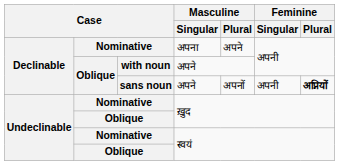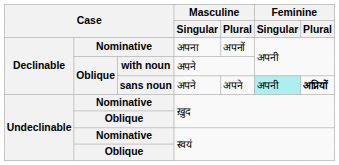 <table class="wikitable">
 <tr>
 <th colspan="3" rowspan="2">Case</th>
 <th colspan="2">Masculine</th>
 <th colspan="2">Feminine</th>
 </tr>
 <tr>
 <th>Singular</th>
 <th>Plural</th>
 <th>Singular</th>
 <th>Plural</th>
 </tr>
 <tr>
 <th rowspan="3">Declinable</th>
 <th colspan="2">Nominative</th>
 <td>अपना<br></td>
-<td>अपने<br></td>
+<td>अपनों<br></td>
 <td colspan="2" rowspan="2">अपनी<br></td>
 </tr>
 <tr>
 <th rowspan="2">Oblique</th>
 <th>with noun</th>
 <td colspan="2">अपने<br></td>
 </tr>
 <tr>
 <th>sans noun</th>
 <td>अपने<br></td>
-<td>अपनों<br></td>
-<td>अपनी<br></td>
+<td>अपने<br></td>
+<td style="background: paleturquoise;">अपनी<br></td>
 <td><strong>अप्नियों<br></strong></td>
 </tr>
 <tr>
 <th rowspan="4">Undeclinable</th>
 <th colspan="2">Nominative</th>
 <td colspan="4" rowspan="2">ख़ुद<br></td>
 </tr>
 <tr>
 <th colspan="2">Oblique</th>
 </tr>
 <tr>
 <th colspan="2">Nominative</th>
 <td colspan="4" rowspan="2">स्वयं<br></td>
 </tr>
 <tr>
 <th colspan="2">Oblique</th>
 </tr>
 </table>
